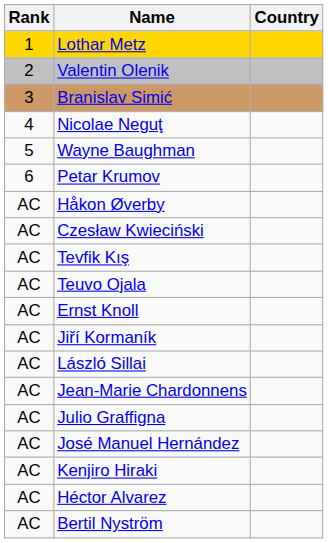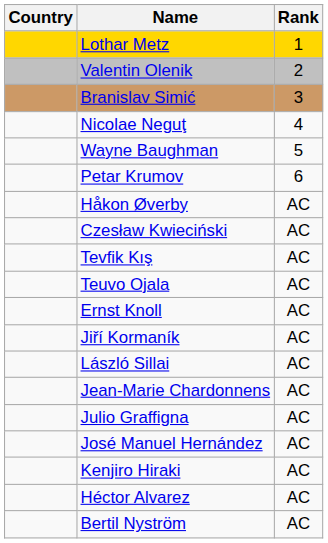 <table class="wikitable sortable" style="text-align:center">
 <tr>
+<th>Country</th>
+<th>Name</th>
 <th>Rank</th>
-<th>Name</th>
-<th>Country</th>
 </tr>
 <tr style="background:gold;">
+<td style="text-align:left;"></td>
+<td style="text-align:left;"><a href='#'>Lothar Metz</a></td>
 <td>1</td>
-<td style="text-align:left;"><a href='#'>Lothar Metz</a></td>
-<td style="text-align:left;"></td>
 </tr>
 <tr style="background:silver;">
+<td style="text-align:left;"></td>
+<td style="text-align:left;"><a href='#'>Valentin Olenik</a></td>
 <td>2</td>
-<td style="text-align:left;"><a href='#'>Valentin Olenik</a></td>
-<td style="text-align:left;"></td>
 </tr>
 <tr style="background:#c96;">
+<td style="text-align:left;"></td>
+<td style="text-align:left;"><a href='#'>Branislav Simić</a></td>
 <td>3</td>
-<td style="text-align:left;"><a href='#'>Branislav Simić</a></td>
-<td style="text-align:left;"></td>
 </tr>
 <tr>
+<td style="text-align:left;"></td>
+<td style="text-align:left;"><a href='#'>Nicolae Neguţ</a></td>
 <td>4</td>
-<td style="text-align:left;"><a href='#'>Nicolae Neguţ</a></td>
-<td style="text-align:left;"></td>
 </tr>
 <tr>
+<td style="text-align:left;"></td>
+<td style="text-align:left;"><a href='#'>Wayne Baughman</a></td>
 <td>5</td>
-<td style="text-align:left;"><a href='#'>Wayne Baughman</a></td>
-<td style="text-align:left;"></td>
 </tr>
 <tr>
+<td style="text-align:left;"></td>
+<td style="text-align:left;"><a href='#'>Petar Krumov</a></td>
 <td>6</td>
-<td style="text-align:left;"><a href='#'>Petar Krumov</a></td>
-<td style="text-align:left;"></td>
 </tr>
 <tr>
+<td style="text-align:left;"></td>
+<td style="text-align:left;"><a href='#'>Håkon Øverby</a></td>
 <td>AC</td>
-<td style="text-align:left;"><a href='#'>Håkon Øverby</a></td>
-<td style="text-align:left;"></td>
 </tr>
 <tr>
+<td style="text-align:left;"></td>
+<td style="text-align:left;"><a href='#'>Czesław Kwieciński</a></td>
 <td>AC</td>
-<td style="text-align:left;"><a href='#'>Czesław Kwieciński</a></td>
-<td style="text-align:left;"></td>
 </tr>
 <tr>
+<td style="text-align:left;"></td>
+<td style="text-align:left;"><a href='#'>Tevfik Kış</a></td>
 <td>AC</td>
-<td style="text-align:left;"><a href='#'>Tevfik Kış</a></td>
-<td style="text-align:left;"></td>
 </tr>
 <tr>
+<td style="text-align:left;"></td>
+<td style="text-align:left;"><a href='#'>Teuvo Ojala</a></td>
 <td>AC</td>
-<td style="text-align:left;"><a href='#'>Teuvo Ojala</a></td>
-<td style="text-align:left;"></td>
 </tr>
 <tr>
+<td style="text-align:left;"></td>
+<td style="text-align:left;"><a href='#'>Ernst Knoll</a></td>
 <td>AC</td>
-<td style="text-align:left;"><a href='#'>Ernst Knoll</a></td>
-<td style="text-align:left;"></td>
 </tr>
 <tr>
+<td style="text-align:left;"></td>
+<td style="text-align:left;"><a href='#'>Jiří Kormaník</a></td>
 <td>AC</td>
-<td style="text-align:left;"><a href='#'>Jiří Kormaník</a></td>
-<td style="text-align:left;"></td>
 </tr>
 <tr>
+<td style="text-align:left;"></td>
+<td style="text-align:left;"><a href='#'>László Sillai</a></td>
 <td>AC</td>
-<td style="text-align:left;"><a href='#'>László Sillai</a></td>
-<td style="text-align:left;"></td>
 </tr>
 <tr>
+<td style="text-align:left;"></td>
+<td style="text-align:left;"><a href='#'>Jean-Marie Chardonnens</a></td>
 <td>AC</td>
-<td style="text-align:left;"><a href='#'>Jean-Marie Chardonnens</a></td>
-<td style="text-align:left;"></td>
 </tr>
 <tr>
+<td style="text-align:left;"></td>
+<td style="text-align:left;"><a href='#'>Julio Graffigna</a></td>
 <td>AC</td>
-<td style="text-align:left;"><a href='#'>Julio Graffigna</a></td>
-<td style="text-align:left;"></td>
 </tr>
 <tr>
+<td style="text-align:left;"></td>
+<td style="text-align:left;"><a href='#'>José Manuel Hernández</a></td>
 <td>AC</td>
-<td style="text-align:left;"><a href='#'>José Manuel Hernández</a></td>
-<td style="text-align:left;"></td>
 </tr>
 <tr>
+<td style="text-align:left;"></td>
+<td style="text-align:left;"><a href='#'>Kenjiro Hiraki</a></td>
 <td>AC</td>
-<td style="text-align:left;"><a href='#'>Kenjiro Hiraki</a></td>
-<td style="text-align:left;"></td>
 </tr>
 <tr>
+<td style="text-align:left;"></td>
+<td style="text-align:left;"><a href='#'>Héctor Alvarez</a></td>
 <td>AC</td>
-<td style="text-align:left;"><a href='#'>Héctor Alvarez</a></td>
-<td style="text-align:left;"></td>
 </tr>
 <tr>
+<td style="text-align:left;"></td>
+<td style="text-align:left;"><a href='#'>Bertil Nyström</a></td>
 <td>AC</td>
-<td style="text-align:left;"><a href='#'>Bertil Nyström</a></td>
-<td style="text-align:left;"></td>
 </tr>
 </table>
